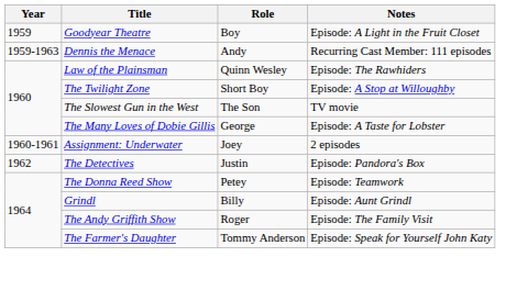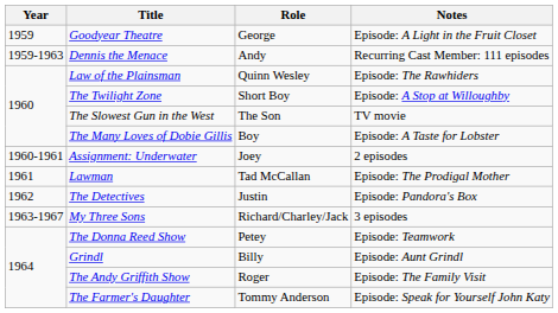 <table class="wikitable">
 <tr>
 <th>Year</th>
 <th>Title</th>
 <th>Role</th>
 <th>Notes</th>
 </tr>
 <tr>
 <td>1959</td>
 <td><em><a href='#'>Goodyear Theatre</a></em></td>
-<td>Boy</td>
+<td>George</td>
 <td>Episode: <em>A Light in the Fruit Closet</em></td>
 </tr>
 <tr>
 <td>1959-1963</td>
 <td><em><a href='#'>Dennis the Menace</a></em></td>
 <td>Andy</td>
 <td>Recurring Cast Member: 111 episodes</td>
 </tr>
 <tr>
 <td rowspan=4>1960</td>
 <td><em><a href='#'>Law of the Plainsman</a></em></td>
 <td>Quinn Wesley</td>
 <td>Episode: <em>The Rawhiders</em></td>
 </tr>
 <tr>
 <td><em><a href='#'>The Twilight Zone</a></em></td>
 <td>Short Boy</td>
 <td>Episode: <em><a href='#'>A Stop at Willoughby</a></em></td>
 </tr>
 <tr>
 <td><em>The Slowest Gun in the West</em></td>
 <td>The Son</td>
 <td>TV movie</td>
 </tr>
 <tr>
 <td><em><a href='#'>The Many Loves of Dobie Gillis</a></em></td>
-<td>George</td>
+<td>Boy</td>
 <td>Episode: <em>A Taste for Lobster</em></td>
 </tr>
 <tr>
 <td>1960-1961</td>
 <td><em><a href='#'>Assignment: Underwater</a></em></td>
 <td>Joey</td>
 <td>2 episodes</td>
 </tr>
 <tr>
+<td>1961</td>
+<td><em><a href='#'>Lawman</a></em></td>
+<td>Tad McCallan</td>
+<td>Episode: <em>The Prodigal Mother</em></td>
+</tr>
+<tr>
 <td>1962</td>
 <td><em><a href='#'>The Detectives</a></em></td>
 <td>Justin</td>
 <td>Episode: <em>Pandora's Box</em></td>
+</tr>
+<tr>
+<td>1963-1967</td>
+<td><em><a href='#'>My Three Sons</a></em></td>
+<td>Richard/Charley/Jack</td>
+<td>3 episodes</td>
 </tr>
 <tr>
 <td rowspan=4>1964</td>
 <td><em><a href='#'>The Donna Reed Show</a></em></td>
 <td>Petey</td>
 <td>Episode: <em>Teamwork</em></td>
 </tr>
 <tr>
 <td><em><a href='#'>Grindl</a></em></td>
 <td>Billy</td>
 <td>Episode: <em>Aunt Grindl</em></td>
 </tr>
 <tr>
 <td><em><a href='#'>The Andy Griffith Show</a></em></td>
 <td>Roger</td>
 <td>Episode: <em>The Family Visit</em></td>
 </tr>
 <tr>
 <td><em><a href='#'>The Farmer's Daughter</a></em></td>
 <td>Tommy Anderson</td>
 <td>Episode: <em>Speak for Yourself John Katy</em></td>
 </tr>
 </table>
